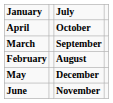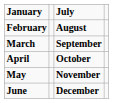 <table class="wikitable" style="margin:auto:" align="center" style="text-align:center">
 <tr>
 <td><strong>January</strong></td>
 <td></td>
 <td><strong>July</strong></td>
+<td></td>
+</tr>
+<tr>
+<td><strong>February</strong></td>
+<td></td>
+<td><strong>August</strong></td>
+<td></td>
+</tr>
+<tr>
+<td><strong>March</strong></td>
+<td></td>
+<td><strong>September</strong></td>
 <td></td>
 </tr>
 <tr>
 <td><strong>April</strong></td>
 <td></td>
 <td><strong>October</strong></td>
 <td></td>
 </tr>
 <tr>
-<td><strong>March</strong></td>
-<td></td>
-<td><strong>September</strong></td>
-<td></td>
-</tr>
-<tr>
-<td><strong>February</strong></td>
-<td></td>
-<td><strong>August</strong></td>
-<td></td>
-</tr>
-<tr>
 <td><strong>May</strong></td>
 <td></td>
-<td><strong>December</strong></td>
+<td><strong>November</strong></td>
 <td></td>
 </tr>
 <tr>
 <td><strong>June</strong></td>
 <td></td>
-<td><strong>November</strong></td>
+<td><strong>December</strong></td>
 <td></td>
 </tr>
 </table>
